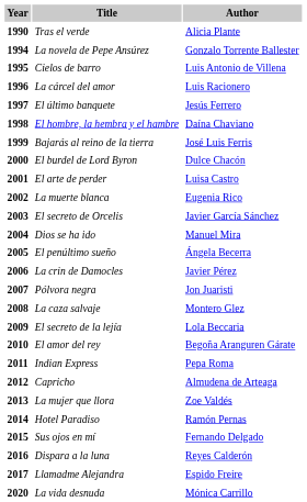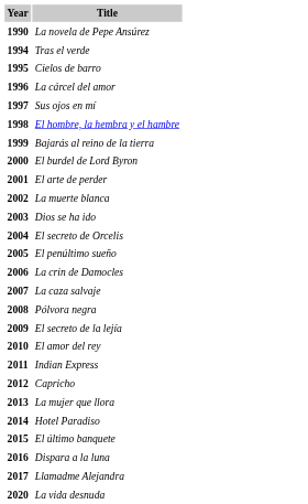 <table border="0" cellpadding="4">
 <tr>
 <th style="background:#cacaca;">Year</th>
 <th style="background:#cacaca;">Title</th>
-<th style="background:#cacaca">Author</th>
 </tr>
 <tr>
 <th>1990</th>
-<td><em>Tras el verde</em></td>
-<td><a href='#'>Alicia Plante</a></td>
+<td><em>La novela de Pepe Ansúrez</em></td>
 </tr>
 <tr>
 <th>1994</th>
-<td><em>La novela de Pepe Ansúrez</em></td>
-<td><a href='#'>Gonzalo Torrente Ballester</a></td>
+<td><em>Tras el verde</em></td>
 </tr>
 <tr>
 <th>1995</th>
 <td><em>Cielos de barro</em></td>
-<td><a href='#'>Luis Antonio de Villena</a></td>
 </tr>
 <tr>
 <th>1996</th>
 <td><em>La cárcel del amor</em></td>
-<td><a href='#'>Luis Racionero</a></td>
 </tr>
 <tr>
 <th>1997</th>
-<td><em>El último banquete</em></td>
-<td><a href='#'>Jesús Ferrero</a></td>
+<td><em>Sus ojos en mí</em></td>
 </tr>
 <tr>
 <th>1998</th>
 <td><em><a href='#'>El hombre, la hembra y el hambre</a></em></td>
-<td><a href='#'>Daína Chaviano</a></td>
 </tr>
 <tr>
 <th>1999</th>
 <td><em>Bajarás al reino de la tierra</em></td>
-<td><a href='#'>José Luis Ferris</a></td>
 </tr>
 <tr>
 <th>2000</th>
 <td><em>El burdel de Lord Byron</em></td>
-<td><a href='#'>Dulce Chacón</a></td>
 </tr>
 <tr>
 <th>2001</th>
 <td><em>El arte de perder</em></td>
-<td><a href='#'>Luisa Castro</a></td>
 </tr>
 <tr>
 <th>2002</th>
 <td><em>La muerte blanca</em></td>
-<td><a href='#'>Eugenia Rico</a></td>
 </tr>
 <tr>
 <th>2003</th>
-<td><em>El secreto de Orcelis</em></td>
-<td><a href='#'>Javier García Sánchez</a></td>
+<td><em>Dios se ha ido</em></td>
 </tr>
 <tr>
 <th>2004</th>
-<td><em>Dios se ha ido</em></td>
-<td><a href='#'>Manuel Mira</a></td>
+<td><em>El secreto de Orcelis</em></td>
 </tr>
 <tr>
 <th>2005</th>
 <td><em>El penúltimo sueño</em></td>
-<td><a href='#'>Ángela Becerra</a></td>
 </tr>
 <tr>
 <th>2006</th>
 <td><em>La crin de Damocles</em></td>
-<td><a href='#'>Javier Pérez</a></td>
 </tr>
 <tr>
 <th>2007</th>
-<td><em>Pólvora negra</em></td>
-<td><a href='#'>Jon Juaristi</a></td>
+<td><em>La caza salvaje</em></td>
 </tr>
 <tr>
 <th>2008</th>
-<td><em>La caza salvaje</em></td>
-<td><a href='#'>Montero Glez</a></td>
+<td><em>Pólvora negra</em></td>
 </tr>
 <tr>
 <th>2009</th>
 <td><em>El secreto de la lejía</em></td>
-<td><a href='#'>Lola Beccaria</a></td>
 </tr>
 <tr>
 <th>2010</th>
 <td><em>El amor del rey</em></td>
-<td><a href='#'>Begoña Aranguren Gárate</a></td>
 </tr>
 <tr>
 <th>2011</th>
 <td><em>Indian Express</em></td>
-<td><a href='#'>Pepa Roma</a></td>
 </tr>
 <tr>
 <th>2012</th>
 <td><em>Capricho</em></td>
-<td><a href='#'>Almudena de Arteaga</a></td>
 </tr>
 <tr>
 <th>2013</th>
 <td><em>La mujer que llora</em></td>
-<td><a href='#'>Zoe Valdés</a></td>
 </tr>
 <tr>
 <th>2014</th>
 <td><em>Hotel Paradiso</em></td>
-<td><a href='#'>Ramón Pernas</a></td>
 </tr>
 <tr>
 <th>2015</th>
-<td><em>Sus ojos en mí</em></td>
-<td><a href='#'>Fernando Delgado</a></td>
+<td><em>El último banquete</em></td>
 </tr>
 <tr>
 <th>2016</th>
 <td><em>Dispara a la luna</em></td>
-<td><a href='#'>Reyes Calderón</a></td>
 </tr>
 <tr>
 <th>2017</th>
 <td><em>Llamadme Alejandra</em></td>
-<td><a href='#'>Espido Freire</a></td>
 </tr>
 <tr>
 <th>2020</th>
 <td><em>La vida desnuda</em></td>
-<td><a href='#'>Mónica Carrillo</a></td>
 </tr>
 </table>
